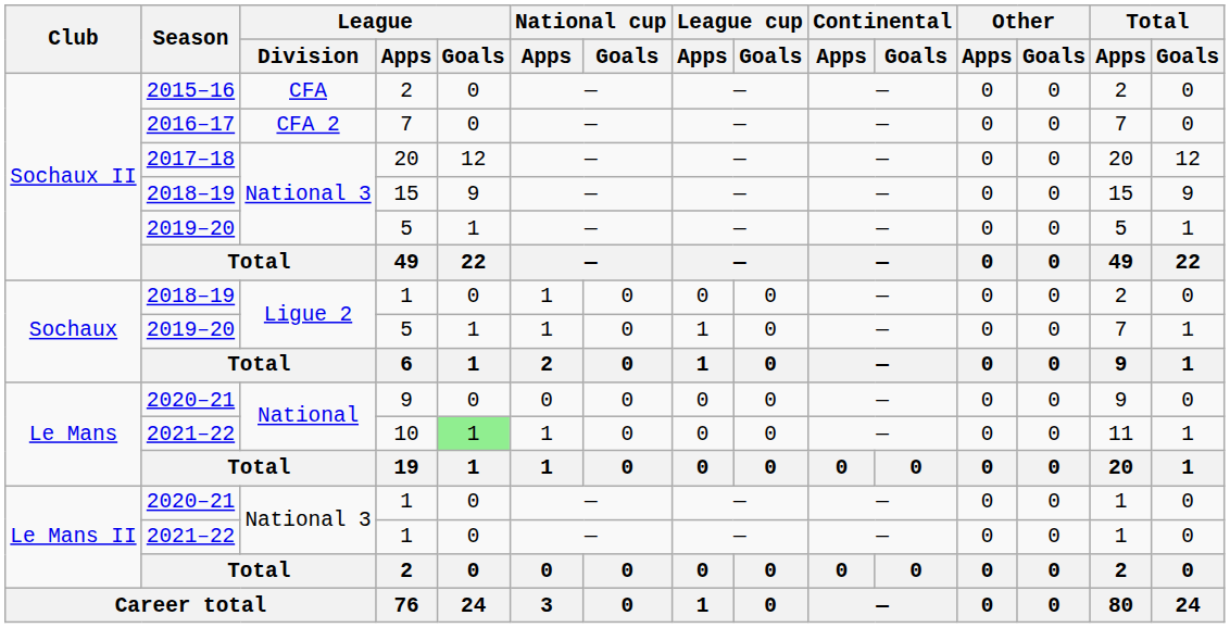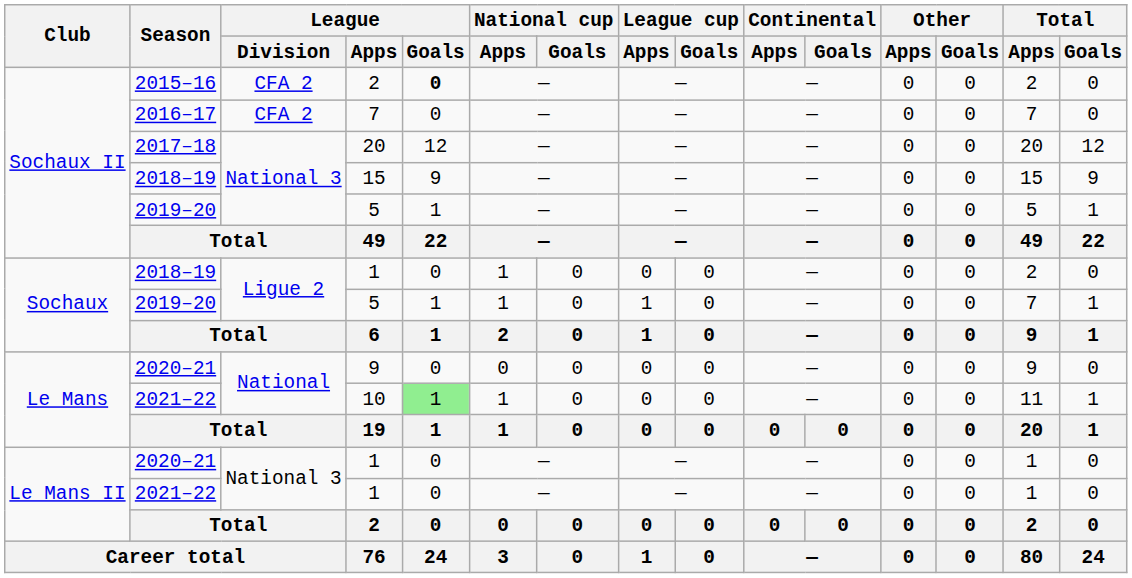 <table class="wikitable" style="text-align:center">
 <tr>
 <th rowspan="2">Club</th>
 <th rowspan="2">Season</th>
 <th colspan="3">League</th>
 <th colspan="2">National cup</th>
 <th colspan="2">League cup</th>
 <th colspan="2">Continental</th>
 <th colspan="2">Other</th>
 <th colspan="2">Total</th>
 </tr>
 <tr>
 <th>Division</th>
 <th>Apps</th>
 <th>Goals</th>
 <th>Apps</th>
 <th>Goals</th>
 <th>Apps</th>
 <th>Goals</th>
 <th>Apps</th>
 <th>Goals</th>
 <th>Apps</th>
 <th>Goals</th>
 <th>Apps</th>
 <th>Goals</th>
 </tr>
 <tr>
 <td rowspan="6"><a href='#'>Sochaux II</a></td>
 <td><a href='#'>2015–16</a></td>
-<td><a href='#'>CFA</a></td>
+<td><a href='#'>CFA 2</a></td>
 <td>2</td>
-<td>0</td>
+<td><strong>0</strong></td>
 <td colspan="2">—</td>
 <td colspan="2">—</td>
 <td colspan="2">—</td>
 <td>0</td>
 <td>0</td>
 <td>2</td>
 <td>0</td>
 </tr>
 <tr>
 <td><a href='#'>2016–17</a></td>
 <td><a href='#'>CFA 2</a></td>
 <td>7</td>
 <td>0</td>
 <td colspan="2">—</td>
 <td colspan="2">—</td>
 <td colspan="2">—</td>
 <td>0</td>
 <td>0</td>
 <td>7</td>
 <td>0</td>
 </tr>
 <tr>
 <td><a href='#'>2017–18</a></td>
 <td rowspan="3"><a href='#'>National 3</a></td>
 <td>20</td>
 <td>12</td>
 <td colspan="2">—</td>
 <td colspan="2">—</td>
 <td colspan="2">—</td>
 <td>0</td>
 <td>0</td>
 <td>20</td>
 <td>12</td>
 </tr>
 <tr>
 <td><a href='#'>2018–19</a></td>
 <td>15</td>
 <td>9</td>
 <td colspan="2">—</td>
 <td colspan="2">—</td>
 <td colspan="2">—</td>
 <td>0</td>
 <td>0</td>
 <td>15</td>
 <td>9</td>
 </tr>
 <tr>
 <td><a href='#'>2019–20</a></td>
 <td>5</td>
 <td>1</td>
 <td colspan="2">—</td>
 <td colspan="2">—</td>
 <td colspan="2">—</td>
 <td>0</td>
 <td>0</td>
 <td>5</td>
 <td>1</td>
 </tr>
 <tr>
 <th colspan="2">Total</th>
 <th>49</th>
 <th>22</th>
 <th colspan="2">—</th>
 <th colspan="2">—</th>
 <th colspan="2">—</th>
 <th>0</th>
 <th>0</th>
 <th>49</th>
 <th>22</th>
 </tr>
 <tr>
 <td rowspan="3"><a href='#'>Sochaux</a></td>
 <td><a href='#'>2018–19</a></td>
 <td rowspan="2"><a href='#'>Ligue 2</a></td>
 <td>1</td>
 <td>0</td>
 <td>1</td>
 <td>0</td>
 <td>0</td>
 <td>0</td>
 <td colspan="2">—</td>
 <td>0</td>
 <td>0</td>
 <td>2</td>
 <td>0</td>
 </tr>
 <tr>
 <td><a href='#'>2019–20</a></td>
 <td>5</td>
 <td>1</td>
 <td>1</td>
 <td>0</td>
 <td>1</td>
 <td>0</td>
 <td colspan="2">—</td>
 <td>0</td>
 <td>0</td>
 <td>7</td>
 <td>1</td>
 </tr>
 <tr>
 <th colspan="2">Total</th>
 <th>6</th>
 <th>1</th>
 <th>2</th>
 <th>0</th>
 <th>1</th>
 <th>0</th>
 <th colspan="2">—</th>
 <th>0</th>
 <th>0</th>
 <th>9</th>
 <th>1</th>
 </tr>
 <tr>
 <td rowspan="3"><a href='#'>Le Mans</a></td>
 <td><a href='#'>2020–21</a></td>
 <td rowspan="2"><a href='#'>National</a></td>
 <td>9</td>
 <td>0</td>
 <td>0</td>
 <td>0</td>
 <td>0</td>
 <td>0</td>
 <td colspan="2">—</td>
 <td>0</td>
 <td>0</td>
 <td>9</td>
 <td>0</td>
 </tr>
 <tr>
 <td><a href='#'>2021–22</a></td>
 <td>10</td>
 <td style="background: lightgreen;">1</td>
 <td>1</td>
 <td>0</td>
 <td>0</td>
 <td>0</td>
 <td colspan="2">—</td>
 <td>0</td>
 <td>0</td>
 <td>11</td>
 <td>1</td>
 </tr>
 <tr>
 <th colspan="2">Total</th>
 <th>19</th>
 <th>1</th>
 <th>1</th>
 <th>0</th>
 <th>0</th>
 <th>0</th>
 <th>0</th>
 <th>0</th>
 <th>0</th>
 <th>0</th>
 <th>20</th>
 <th>1</th>
 </tr>
 <tr>
 <td rowspan="3"><a href='#'>Le Mans II</a></td>
 <td><a href='#'>2020–21</a></td>
 <td rowspan="2">National 3</td>
 <td>1</td>
 <td>0</td>
 <td colspan="2">—</td>
 <td colspan="2">—</td>
 <td colspan="2">—</td>
 <td>0</td>
 <td>0</td>
 <td>1</td>
 <td>0</td>
 </tr>
 <tr>
 <td><a href='#'>2021–22</a></td>
 <td>1</td>
 <td>0</td>
 <td colspan="2">—</td>
 <td colspan="2">—</td>
 <td colspan="2">—</td>
 <td>0</td>
 <td>0</td>
 <td>1</td>
 <td>0</td>
 </tr>
 <tr>
 <th colspan="2">Total</th>
 <th>2</th>
 <th>0</th>
 <th>0</th>
 <th>0</th>
 <th>0</th>
 <th>0</th>
 <th>0</th>
 <th>0</th>
 <th>0</th>
 <th>0</th>
 <th>2</th>
 <th>0</th>
 </tr>
 <tr>
 <th colspan="3">Career total</th>
 <th>76</th>
 <th>24</th>
 <th>3</th>
 <th>0</th>
 <th>1</th>
 <th>0</th>
 <th colspan="2">—</th>
 <th>0</th>
 <th>0</th>
 <th>80</th>
 <th>24</th>
 </tr>
 </table>
